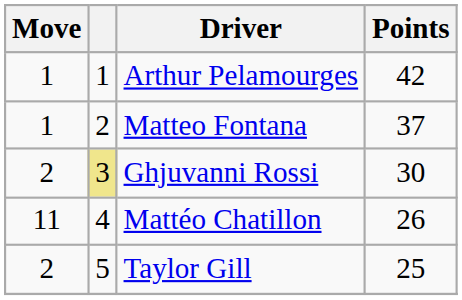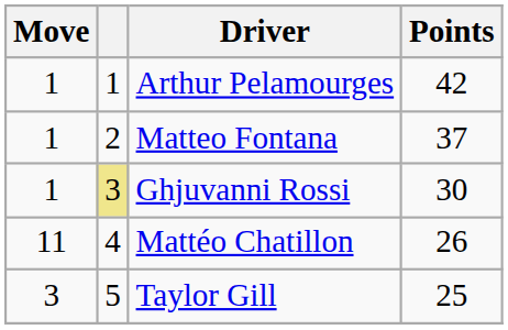 <table class="wikitable" style="font-size:85%;">
 <tr>
 <th>Move</th>
 <th></th>
 <th>Driver</th>
 <th>Points</th>
 </tr>
 <tr>
 <td align="center"> 1</td>
 <td align="center">1</td>
 <td><a href='#'>Arthur Pelamourges</a></td>
 <td align="center">42</td>
 </tr>
 <tr>
 <td align="center"> 1</td>
 <td align="center">2</td>
 <td><a href='#'>Matteo Fontana</a></td>
 <td align="center">37</td>
 </tr>
 <tr>
-<td align="center"> 2</td>
+<td align="center"> 1</td>
 <td align="center" style="background: khaki;">3</td>
 <td><a href='#'>Ghjuvanni Rossi</a></td>
 <td align="center">30</td>
 </tr>
 <tr>
 <td align="center"> 11</td>
 <td align="center">4</td>
 <td><a href='#'>Mattéo Chatillon</a></td>
 <td align="center">26</td>
 </tr>
 <tr>
-<td align="center"> 2</td>
+<td align="center"> 3</td>
 <td align="center">5</td>
 <td><a href='#'>Taylor Gill</a></td>
 <td align="center">25</td>
 </tr>
 <tr>
 </tr>
 </table>
